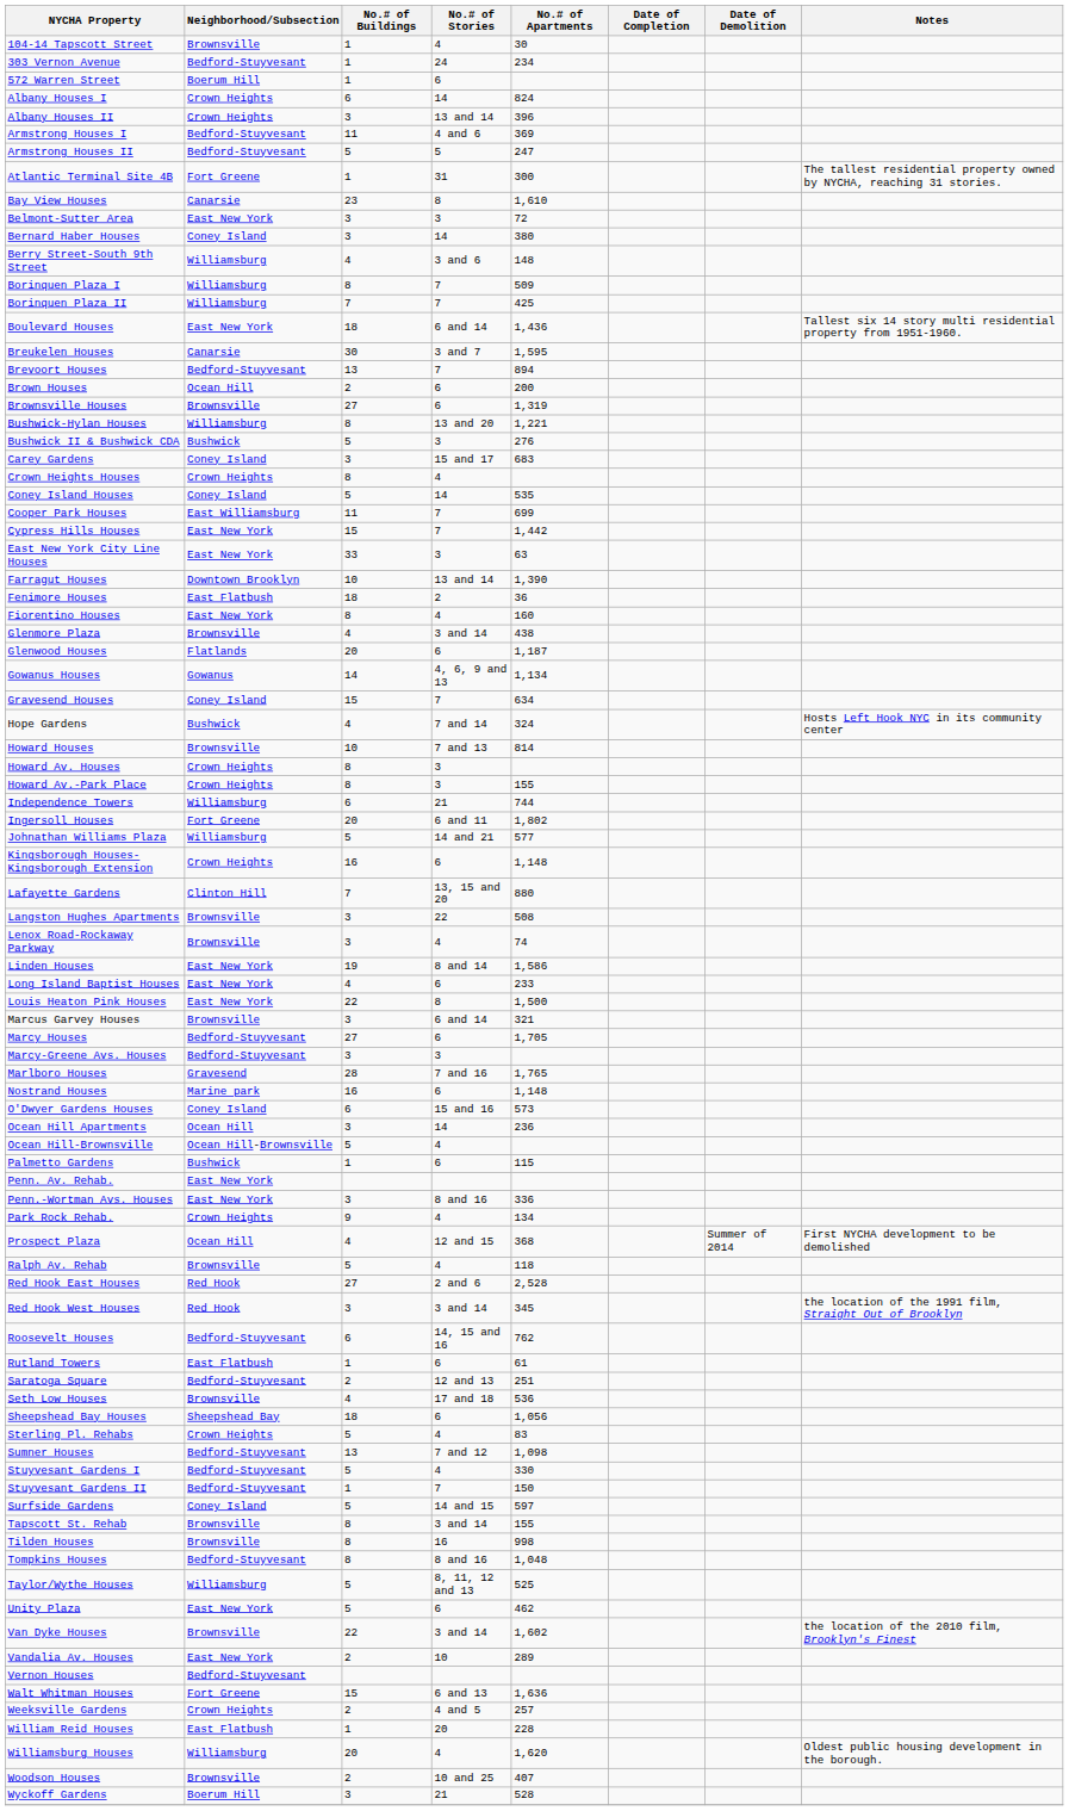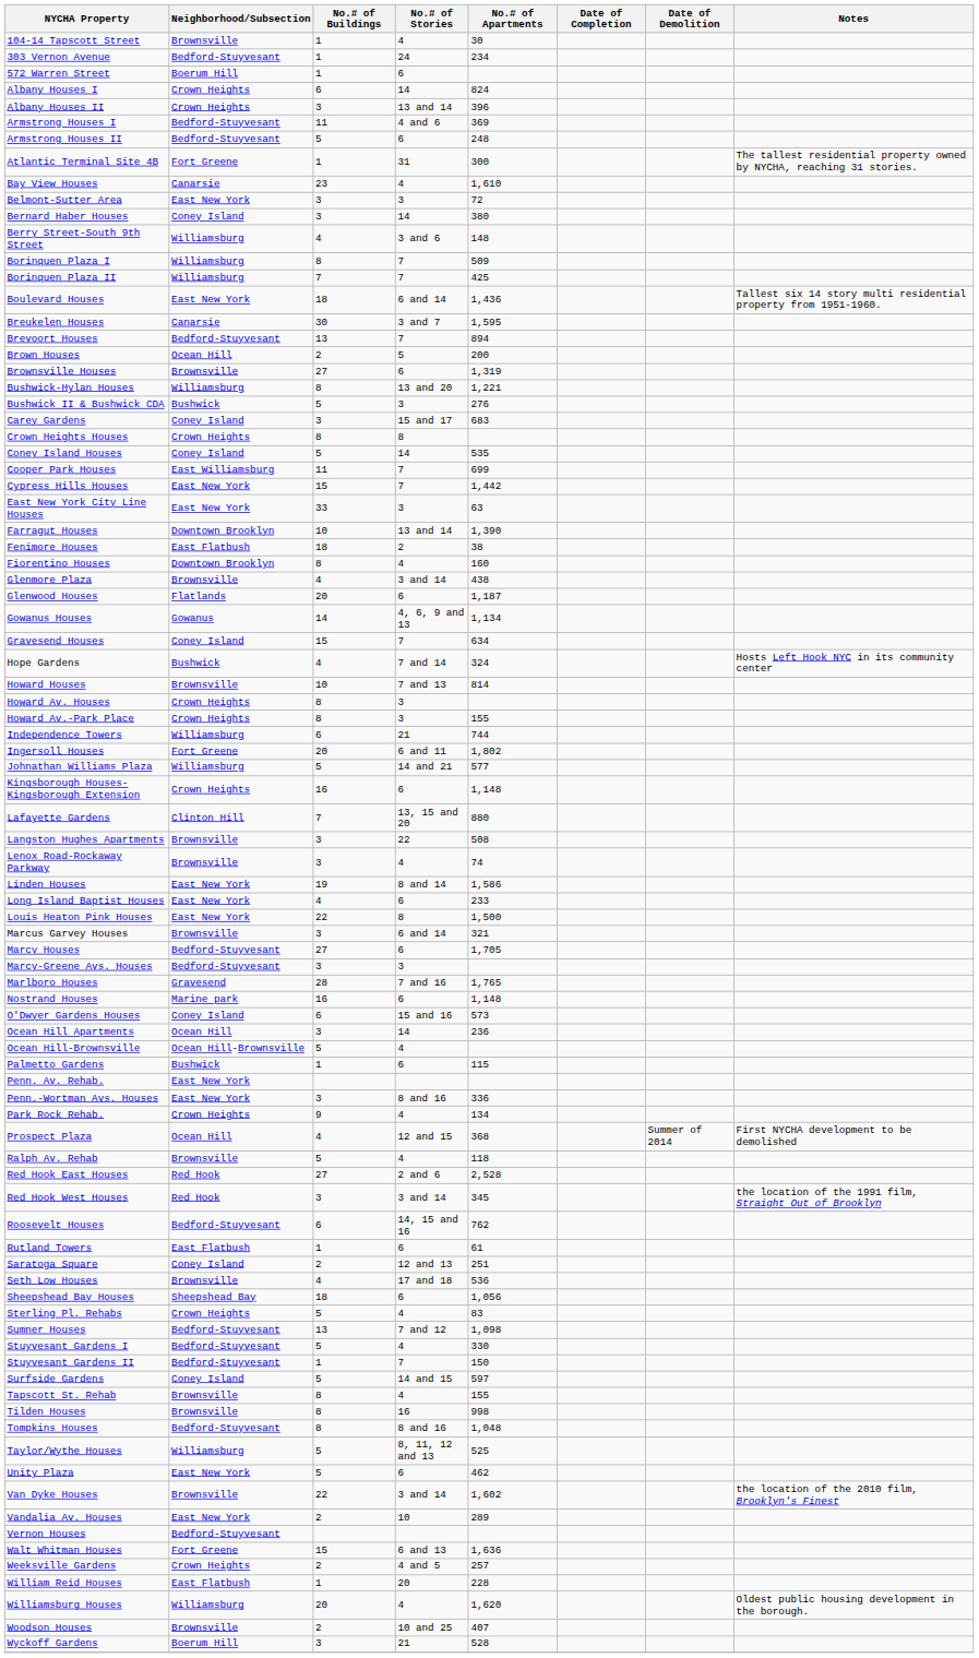 <table class="wikitable sortable">
 <tr>
 <th>NYCHA Property</th>
 <th>Neighborhood/Subsection</th>
 <th>No.# of Buildings</th>
 <th>No.# of Stories</th>
 <th>No.# of Apartments</th>
 <th>Date of Completion</th>
 <th>Date of Demolition</th>
 <th>Notes</th>
 </tr>
 <tr>
 <td><a href='#'>104-14 Tapscott Street</a></td>
 <td><a href='#'>Brownsville</a></td>
 <td>1</td>
 <td>4</td>
 <td>30</td>
 <td></td>
 <td></td>
 <td></td>
 </tr>
 <tr>
 <td><a href='#'>303 Vernon Avenue</a></td>
 <td><a href='#'>Bedford-Stuyvesant</a></td>
 <td>1</td>
 <td>24</td>
 <td>234</td>
 <td></td>
 <td></td>
 <td></td>
 </tr>
 <tr>
 <td><a href='#'>572 Warren Street</a></td>
 <td><a href='#'>Boerum Hill</a></td>
 <td>1</td>
 <td>6</td>
 <td></td>
 <td></td>
 <td></td>
 <td></td>
 </tr>
 <tr>
 <td><a href='#'>Albany Houses I</a></td>
 <td><a href='#'>Crown Heights</a></td>
 <td>6</td>
 <td>14</td>
 <td>824</td>
 <td></td>
 <td></td>
 <td></td>
 </tr>
 <tr>
 <td><a href='#'>Albany Houses II</a></td>
 <td><a href='#'>Crown Heights</a></td>
 <td>3</td>
 <td>13 and 14</td>
 <td>396</td>
 <td></td>
 <td></td>
 <td></td>
 </tr>
 <tr>
 <td><a href='#'>Armstrong Houses I</a></td>
 <td><a href='#'>Bedford-Stuyvesant</a></td>
 <td>11</td>
 <td>4 and 6</td>
 <td>369</td>
 <td></td>
 <td></td>
 <td></td>
 </tr>
 <tr>
 <td><a href='#'>Armstrong Houses II</a></td>
 <td><a href='#'>Bedford-Stuyvesant</a></td>
 <td>5</td>
-<td>5</td>
-<td>247</td>
+<td>6</td>
+<td>248</td>
 <td></td>
 <td></td>
 <td></td>
 </tr>
 <tr>
 <td><a href='#'>Atlantic Terminal Site 4B</a></td>
 <td><a href='#'>Fort Greene</a></td>
 <td>1</td>
 <td>31</td>
 <td>300</td>
 <td></td>
 <td></td>
 <td>The tallest residential property owned by NYCHA, reaching 31 stories.</td>
 </tr>
 <tr>
 <td><a href='#'>Bay View Houses</a></td>
 <td><a href='#'>Canarsie</a></td>
 <td>23</td>
-<td>8</td>
+<td>4</td>
 <td>1,610</td>
 <td></td>
 <td></td>
 <td></td>
 </tr>
 <tr>
 <td><a href='#'>Belmont-Sutter Area</a></td>
 <td><a href='#'>East New York</a></td>
 <td>3</td>
 <td>3</td>
 <td>72</td>
 <td></td>
 <td></td>
 <td></td>
 </tr>
 <tr>
 <td><a href='#'>Bernard Haber Houses</a></td>
 <td><a href='#'>Coney Island</a></td>
 <td>3</td>
 <td>14</td>
 <td>380</td>
 <td></td>
 <td></td>
 <td></td>
 </tr>
 <tr>
 <td><a href='#'>Berry Street-South 9th Street</a></td>
 <td><a href='#'>Williamsburg</a></td>
 <td>4</td>
 <td>3 and 6</td>
 <td>148</td>
 <td></td>
 <td></td>
 <td></td>
 </tr>
 <tr>
 <td><a href='#'>Borinquen Plaza I</a></td>
 <td><a href='#'>Williamsburg</a></td>
 <td>8</td>
 <td>7</td>
 <td>509</td>
 <td></td>
 <td></td>
 <td></td>
 </tr>
 <tr>
 <td><a href='#'>Borinquen Plaza II</a></td>
 <td><a href='#'>Williamsburg</a></td>
 <td>7</td>
 <td>7</td>
 <td>425</td>
 <td></td>
 <td></td>
 <td></td>
 </tr>
 <tr>
 <td><a href='#'>Boulevard Houses</a></td>
 <td><a href='#'>East New York</a></td>
 <td>18</td>
 <td>6 and 14</td>
 <td>1,436</td>
 <td></td>
 <td></td>
 <td>Tallest six 14 story multi residential property from 1951-1960.</td>
 </tr>
 <tr>
 <td><a href='#'>Breukelen Houses</a></td>
 <td><a href='#'>Canarsie</a></td>
 <td>30</td>
 <td>3 and 7</td>
 <td>1,595</td>
 <td></td>
 <td></td>
 <td></td>
 </tr>
 <tr>
 <td><a href='#'>Brevoort Houses</a></td>
 <td><a href='#'>Bedford-Stuyvesant</a></td>
 <td>13</td>
 <td>7</td>
 <td>894</td>
 <td></td>
 <td></td>
 <td></td>
 </tr>
 <tr>
 <td><a href='#'>Brown Houses</a></td>
 <td><a href='#'>Ocean Hill</a></td>
 <td>2</td>
-<td>6</td>
+<td>5</td>
 <td>200</td>
 <td></td>
 <td></td>
 <td></td>
 </tr>
 <tr>
 <td><a href='#'>Brownsville Houses</a></td>
 <td><a href='#'>Brownsville</a></td>
 <td>27</td>
 <td>6</td>
 <td>1,319</td>
 <td></td>
 <td></td>
 <td></td>
 </tr>
 <tr>
 <td><a href='#'>Bushwick-Hylan Houses</a></td>
 <td><a href='#'>Williamsburg</a></td>
 <td>8</td>
 <td>13 and 20</td>
 <td>1,221</td>
 <td></td>
 <td></td>
 <td></td>
 </tr>
 <tr>
 <td><a href='#'>Bushwick II & Bushwick CDA</a></td>
 <td><a href='#'>Bushwick</a></td>
 <td>5</td>
 <td>3</td>
 <td>276</td>
 <td></td>
 <td></td>
 <td></td>
 </tr>
 <tr>
 <td><a href='#'>Carey Gardens</a></td>
 <td><a href='#'>Coney Island</a></td>
 <td>3</td>
 <td>15 and 17</td>
 <td>683</td>
 <td></td>
 <td></td>
 <td></td>
 </tr>
 <tr>
 <td><a href='#'>Crown Heights Houses</a></td>
 <td><a href='#'>Crown Heights</a></td>
 <td>8</td>
-<td>4</td>
+<td>8</td>
 <td></td>
 <td></td>
 <td></td>
 <td></td>
 </tr>
 <tr>
 <td><a href='#'>Coney Island Houses</a></td>
 <td><a href='#'>Coney Island</a></td>
 <td>5</td>
 <td>14</td>
 <td>535</td>
 <td></td>
 <td></td>
 <td></td>
 </tr>
 <tr>
 <td><a href='#'>Cooper Park Houses</a></td>
 <td><a href='#'>East Williamsburg</a></td>
 <td>11</td>
 <td>7</td>
 <td>699</td>
 <td></td>
 <td></td>
 <td></td>
 </tr>
 <tr>
 <td><a href='#'>Cypress Hills Houses</a></td>
 <td><a href='#'>East New York</a></td>
 <td>15</td>
 <td>7</td>
 <td>1,442</td>
 <td></td>
 <td></td>
 <td></td>
 </tr>
 <tr>
 <td><a href='#'>East New York City Line Houses</a></td>
 <td><a href='#'>East New York</a></td>
 <td>33</td>
 <td>3</td>
 <td>63</td>
 <td></td>
 <td></td>
 <td></td>
 </tr>
 <tr>
 <td><a href='#'>Farragut Houses</a></td>
 <td><a href='#'>Downtown Brooklyn</a></td>
 <td>10</td>
 <td>13 and 14</td>
 <td>1,390</td>
 <td></td>
 <td></td>
 <td></td>
 </tr>
 <tr>
 <td><a href='#'>Fenimore Houses</a></td>
 <td><a href='#'>East Flatbush</a></td>
 <td>18</td>
 <td>2</td>
-<td>36</td>
+<td>38</td>
 <td></td>
 <td></td>
 <td></td>
 </tr>
 <tr>
 <td><a href='#'>Fiorentino Houses</a></td>
-<td><a href='#'>East New York</a></td>
+<td><a href='#'>Downtown Brooklyn</a></td>
 <td>8</td>
 <td>4</td>
 <td>160</td>
 <td></td>
 <td></td>
 <td></td>
 </tr>
 <tr>
 <td><a href='#'>Glenmore Plaza</a></td>
 <td><a href='#'>Brownsville</a></td>
 <td>4</td>
 <td>3 and 14</td>
 <td>438</td>
 <td></td>
 <td></td>
 <td></td>
 </tr>
 <tr>
 <td><a href='#'>Glenwood Houses</a></td>
 <td><a href='#'>Flatlands</a></td>
 <td>20</td>
 <td>6</td>
 <td>1,187</td>
 <td></td>
 <td></td>
 <td></td>
 </tr>
 <tr>
 <td><a href='#'>Gowanus Houses</a></td>
 <td><a href='#'>Gowanus</a></td>
 <td>14</td>
 <td>4, 6, 9 and 13</td>
 <td>1,134</td>
 <td></td>
 <td></td>
 <td></td>
 </tr>
 <tr>
 <td><a href='#'>Gravesend Houses</a></td>
 <td><a href='#'>Coney Island</a></td>
 <td>15</td>
 <td>7</td>
 <td>634</td>
 <td></td>
 <td></td>
 <td></td>
 </tr>
 <tr>
 <td>Hope Gardens</td>
 <td><a href='#'>Bushwick</a></td>
 <td>4</td>
 <td>7 and 14</td>
 <td>324</td>
 <td></td>
 <td></td>
 <td>Hosts <a href='#'>Left Hook NYC</a> in its community center</td>
 </tr>
 <tr>
 <td><a href='#'>Howard Houses</a></td>
 <td><a href='#'>Brownsville</a></td>
 <td>10</td>
 <td>7 and 13</td>
 <td>814</td>
 <td></td>
 <td></td>
 <td></td>
 </tr>
 <tr>
 <td><a href='#'>Howard Av. Houses</a></td>
 <td><a href='#'>Crown Heights</a></td>
 <td>8</td>
 <td>3</td>
 <td></td>
 <td></td>
 <td></td>
 <td></td>
 </tr>
 <tr>
 <td><a href='#'>Howard Av.-Park Place</a></td>
 <td><a href='#'>Crown Heights</a></td>
 <td>8</td>
 <td>3</td>
 <td>155</td>
 <td></td>
 <td></td>
 <td></td>
 </tr>
 <tr>
 <td><a href='#'>Independence Towers</a></td>
 <td><a href='#'>Williamsburg</a></td>
 <td>6</td>
 <td>21</td>
 <td>744</td>
 <td></td>
 <td></td>
 <td></td>
 </tr>
 <tr>
 <td><a href='#'>Ingersoll Houses</a></td>
 <td><a href='#'>Fort Greene</a></td>
 <td>20</td>
 <td>6 and 11</td>
 <td>1,802</td>
 <td></td>
 <td></td>
 <td></td>
 </tr>
 <tr>
 <td><a href='#'>Johnathan Williams Plaza</a></td>
 <td><a href='#'>Williamsburg</a></td>
 <td>5</td>
 <td>14 and 21</td>
 <td>577</td>
 <td></td>
 <td></td>
 <td></td>
 </tr>
 <tr>
 <td><a href='#'>Kingsborough Houses-Kingsborough Extension</a></td>
 <td><a href='#'>Crown Heights</a></td>
 <td>16</td>
 <td>6</td>
 <td>1,148</td>
 <td></td>
 <td></td>
 <td></td>
 </tr>
 <tr>
 <td><a href='#'>Lafayette Gardens</a></td>
 <td><a href='#'>Clinton Hill</a></td>
 <td>7</td>
 <td>13, 15 and 20</td>
 <td>880</td>
 <td></td>
 <td></td>
 <td></td>
 </tr>
 <tr>
 <td><a href='#'>Langston Hughes Apartments</a></td>
 <td><a href='#'>Brownsville</a></td>
 <td>3</td>
 <td>22</td>
 <td>508</td>
 <td></td>
 <td></td>
 <td></td>
 </tr>
 <tr>
 <td><a href='#'>Lenox Road-Rockaway Parkway</a></td>
 <td><a href='#'>Brownsville</a></td>
 <td>3</td>
 <td>4</td>
 <td>74</td>
 <td></td>
 <td></td>
 <td></td>
 </tr>
 <tr>
 <td><a href='#'>Linden Houses</a></td>
 <td><a href='#'>East New York</a></td>
 <td>19</td>
 <td>8 and 14</td>
 <td>1,586</td>
 <td></td>
 <td></td>
 <td></td>
 </tr>
 <tr>
 <td><a href='#'>Long Island Baptist Houses</a></td>
 <td><a href='#'>East New York</a></td>
 <td>4</td>
 <td>6</td>
 <td>233</td>
 <td></td>
 <td></td>
 <td></td>
 </tr>
 <tr>
 <td><a href='#'>Louis Heaton Pink Houses</a></td>
 <td><a href='#'>East New York</a></td>
 <td>22</td>
 <td>8</td>
 <td>1,500</td>
 <td></td>
 <td></td>
 <td></td>
 </tr>
 <tr>
 <td>Marcus Garvey Houses</td>
 <td><a href='#'>Brownsville</a></td>
 <td>3</td>
 <td>6 and 14</td>
 <td>321</td>
 <td></td>
 <td></td>
 <td></td>
 </tr>
 <tr>
 <td><a href='#'>Marcy Houses</a></td>
 <td><a href='#'>Bedford-Stuyvesant</a></td>
 <td>27</td>
 <td>6</td>
 <td>1,705</td>
 <td></td>
 <td></td>
 <td></td>
 </tr>
 <tr>
 <td><a href='#'>Marcy-Greene Avs. Houses</a></td>
 <td><a href='#'>Bedford-Stuyvesant</a></td>
 <td>3</td>
 <td>3</td>
 <td></td>
 <td></td>
 <td></td>
 <td></td>
 </tr>
 <tr>
 <td><a href='#'>Marlboro Houses</a></td>
 <td><a href='#'>Gravesend</a></td>
 <td>28</td>
 <td>7 and 16</td>
 <td>1,765</td>
 <td></td>
 <td></td>
 <td></td>
 </tr>
 <tr>
 <td><a href='#'>Nostrand Houses</a></td>
 <td><a href='#'>Marine park</a></td>
 <td>16</td>
 <td>6</td>
 <td>1,148</td>
 <td></td>
 <td></td>
 <td></td>
 </tr>
 <tr>
 <td><a href='#'>O'Dwyer Gardens Houses</a></td>
 <td><a href='#'>Coney Island</a></td>
 <td>6</td>
 <td>15 and 16</td>
 <td>573</td>
 <td></td>
 <td></td>
 <td></td>
 </tr>
 <tr>
 <td><a href='#'>Ocean Hill Apartments</a></td>
 <td><a href='#'>Ocean Hill</a></td>
 <td>3</td>
 <td>14</td>
 <td>236</td>
 <td></td>
 <td></td>
 <td></td>
 </tr>
 <tr>
 <td><a href='#'>Ocean Hill-Brownsville</a></td>
 <td><a href='#'>Ocean Hill</a>-<a href='#'>Brownsville</a></td>
 <td>5</td>
 <td>4</td>
 <td></td>
 <td></td>
 <td></td>
 <td></td>
 </tr>
 <tr>
 <td><a href='#'>Palmetto Gardens</a></td>
 <td><a href='#'>Bushwick</a></td>
 <td>1</td>
 <td>6</td>
 <td>115</td>
 <td></td>
 <td></td>
 <td></td>
 </tr>
 <tr>
 <td><a href='#'>Penn. Av. Rehab.</a></td>
 <td><a href='#'>East New York</a></td>
 <td></td>
 <td></td>
 <td></td>
 <td></td>
 <td></td>
 <td></td>
 </tr>
 <tr>
 <td><a href='#'>Penn.-Wortman Avs. Houses</a></td>
 <td><a href='#'>East New York</a></td>
 <td>3</td>
 <td>8 and 16</td>
 <td>336</td>
 <td></td>
 <td></td>
 <td></td>
 </tr>
 <tr>
 <td><a href='#'>Park Rock Rehab.</a></td>
 <td><a href='#'>Crown Heights</a></td>
 <td>9</td>
 <td>4</td>
 <td>134</td>
 <td></td>
 <td></td>
 <td></td>
 </tr>
 <tr>
 <td><a href='#'>Prospect Plaza</a></td>
 <td><a href='#'>Ocean Hill</a></td>
 <td>4</td>
 <td>12 and 15</td>
 <td>368</td>
 <td></td>
 <td>Summer of 2014</td>
 <td>First NYCHA development to be demolished</td>
 </tr>
 <tr>
 <td><a href='#'>Ralph Av. Rehab</a></td>
 <td><a href='#'>Brownsville</a></td>
 <td>5</td>
 <td>4</td>
 <td>118</td>
 <td></td>
 <td></td>
 <td></td>
 </tr>
 <tr>
 <td><a href='#'>Red Hook East Houses</a></td>
 <td><a href='#'>Red Hook</a></td>
 <td>27</td>
 <td>2 and 6</td>
 <td>2,528</td>
 <td></td>
 <td></td>
 <td></td>
 </tr>
 <tr>
 <td><a href='#'>Red Hook West Houses</a></td>
 <td><a href='#'>Red Hook</a></td>
 <td>3</td>
 <td>3 and 14</td>
 <td>345</td>
 <td></td>
 <td></td>
 <td>the location of the 1991 film, <em><a href='#'>Straight Out of Brooklyn</a></em></td>
 </tr>
 <tr>
 <td><a href='#'>Roosevelt Houses</a></td>
 <td><a href='#'>Bedford-Stuyvesant</a></td>
 <td>6</td>
 <td>14, 15 and 16</td>
 <td>762</td>
 <td></td>
 <td></td>
 <td></td>
 </tr>
 <tr>
 <td><a href='#'>Rutland Towers</a></td>
 <td><a href='#'>East Flatbush</a></td>
 <td>1</td>
 <td>6</td>
 <td>61</td>
 <td></td>
 <td></td>
 <td></td>
 </tr>
 <tr>
 <td><a href='#'>Saratoga Square</a></td>
-<td><a href='#'>Bedford-Stuyvesant</a></td>
+<td><a href='#'>Coney Island</a></td>
 <td>2</td>
 <td>12 and 13</td>
 <td>251</td>
 <td></td>
 <td></td>
 <td></td>
 </tr>
 <tr>
 <td><a href='#'>Seth Low Houses</a></td>
 <td><a href='#'>Brownsville</a></td>
 <td>4</td>
 <td>17 and 18</td>
 <td>536</td>
 <td></td>
 <td></td>
 <td></td>
 </tr>
 <tr>
 <td><a href='#'>Sheepshead Bay Houses</a></td>
 <td><a href='#'>Sheepshead Bay</a></td>
 <td>18</td>
 <td>6</td>
 <td>1,056</td>
 <td></td>
 <td></td>
 <td></td>
 </tr>
 <tr>
 <td><a href='#'>Sterling Pl. Rehabs</a></td>
 <td><a href='#'>Crown Heights</a></td>
 <td>5</td>
 <td>4</td>
 <td>83</td>
 <td></td>
 <td></td>
 <td></td>
 </tr>
 <tr>
 <td><a href='#'>Sumner Houses</a></td>
 <td><a href='#'>Bedford-Stuyvesant</a></td>
 <td>13</td>
 <td>7 and 12</td>
 <td>1,098</td>
 <td></td>
 <td></td>
 <td></td>
 </tr>
 <tr>
 <td><a href='#'>Stuyvesant Gardens I</a></td>
 <td><a href='#'>Bedford-Stuyvesant</a></td>
 <td>5</td>
 <td>4</td>
 <td>330</td>
 <td></td>
 <td></td>
 <td></td>
 </tr>
 <tr>
 <td><a href='#'>Stuyvesant Gardens II</a></td>
 <td><a href='#'>Bedford-Stuyvesant</a></td>
 <td>1</td>
 <td>7</td>
 <td>150</td>
 <td></td>
 <td></td>
 <td></td>
 </tr>
 <tr>
 <td><a href='#'>Surfside Gardens</a></td>
 <td><a href='#'>Coney Island</a></td>
 <td>5</td>
 <td>14 and 15</td>
 <td>597</td>
 <td></td>
 <td></td>
 <td></td>
 </tr>
 <tr>
 <td><a href='#'>Tapscott St. Rehab</a></td>
 <td><a href='#'>Brownsville</a></td>
 <td>8</td>
-<td>3 and 14</td>
+<td>4</td>
 <td>155</td>
 <td></td>
 <td></td>
 <td></td>
 </tr>
 <tr>
 <td><a href='#'>Tilden Houses</a></td>
 <td><a href='#'>Brownsville</a></td>
 <td>8</td>
 <td>16</td>
 <td>998</td>
 <td></td>
 <td></td>
 <td></td>
 </tr>
 <tr>
 <td><a href='#'>Tompkins Houses</a></td>
 <td><a href='#'>Bedford-Stuyvesant</a></td>
 <td>8</td>
 <td>8 and 16</td>
 <td>1,048</td>
 <td></td>
 <td></td>
 <td></td>
 </tr>
 <tr>
 <td><a href='#'>Taylor/Wythe Houses</a></td>
 <td><a href='#'>Williamsburg</a></td>
 <td>5</td>
 <td>8, 11, 12 and 13</td>
 <td>525</td>
 <td></td>
 <td></td>
 <td></td>
 </tr>
 <tr>
 <td><a href='#'>Unity Plaza</a></td>
 <td><a href='#'>East New York</a></td>
 <td>5</td>
 <td>6</td>
 <td>462</td>
 <td></td>
 <td></td>
 <td></td>
 </tr>
 <tr>
 <td><a href='#'>Van Dyke Houses</a></td>
 <td><a href='#'>Brownsville</a></td>
 <td>22</td>
 <td>3 and 14</td>
 <td>1,602</td>
 <td></td>
 <td></td>
 <td>the location of the 2010 film, <em><a href='#'>Brooklyn's Finest</a></em></td>
 </tr>
 <tr>
 <td><a href='#'>Vandalia Av. Houses</a></td>
 <td><a href='#'>East New York</a></td>
 <td>2</td>
 <td>10</td>
 <td>289</td>
 <td></td>
 <td></td>
 <td></td>
 </tr>
 <tr>
 <td><a href='#'>Vernon Houses</a></td>
 <td><a href='#'>Bedford-Stuyvesant</a></td>
 <td></td>
 <td></td>
 <td></td>
 <td></td>
 <td></td>
 <td></td>
 </tr>
 <tr>
 <td><a href='#'>Walt Whitman Houses</a></td>
 <td><a href='#'>Fort Greene</a></td>
 <td>15</td>
 <td>6 and 13</td>
 <td>1,636</td>
 <td></td>
 <td></td>
 <td></td>
 </tr>
 <tr>
 <td><a href='#'>Weeksville Gardens</a></td>
 <td><a href='#'>Crown Heights</a></td>
 <td>2</td>
 <td>4 and 5</td>
 <td>257</td>
 <td></td>
 <td></td>
 <td></td>
 </tr>
 <tr>
 <td><a href='#'>William Reid Houses</a></td>
 <td><a href='#'>East Flatbush</a></td>
 <td>1</td>
 <td>20</td>
 <td>228</td>
 <td></td>
 <td></td>
 <td></td>
 </tr>
 <tr>
 <td><a href='#'>Williamsburg Houses</a></td>
 <td><a href='#'>Williamsburg</a></td>
 <td>20</td>
 <td>4</td>
 <td>1,620</td>
 <td></td>
 <td></td>
 <td>Oldest public housing development in the borough.</td>
 </tr>
 <tr>
 <td><a href='#'>Woodson Houses</a></td>
 <td><a href='#'>Brownsville</a></td>
 <td>2</td>
 <td>10 and 25</td>
 <td>407</td>
 <td></td>
 <td></td>
 <td></td>
 </tr>
 <tr>
 <td><a href='#'>Wyckoff Gardens</a></td>
 <td><a href='#'>Boerum Hill</a></td>
 <td>3</td>
 <td>21</td>
 <td>528</td>
 <td></td>
 <td></td>
 <td></td>
 </tr>
 <tr>
 </tr>
 </table>
